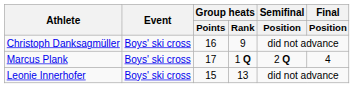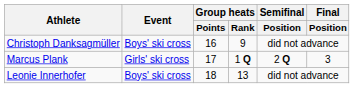 <table class="wikitable" style="font-size:90%">
 <tr>
 <th rowspan="2">Athlete</th>
 <th rowspan="2">Event</th>
 <th colspan=2>Group heats</th>
 <th>Semifinal</th>
 <th>Final</th>
 </tr>
 <tr style="font-size:95%">
 <th>Points</th>
 <th>Rank</th>
 <th>Position</th>
 <th>Position</th>
 </tr>
 <tr align=center>
 <td align=left><a href='#'>Christoph Danksagmüller</a></td>
 <td align=left><a href='#'>Boys' ski cross</a></td>
 <td>16</td>
 <td>9</td>
 <td colspan=2>did not advance</td>
 </tr>
 <tr align=center>
 <td align=left><a href='#'>Marcus Plank</a></td>
-<td align=left><a href='#'>Boys' ski cross</a></td>
+<td align=left><a href='#'>Girls' ski cross</a></td>
 <td>17</td>
 <td>1 <strong>Q</strong></td>
 <td>2 <strong>Q</strong></td>
-<td>4</td>
+<td>3</td>
 </tr>
 <tr align=center>
 <td align=left><a href='#'>Leonie Innerhofer</a></td>
 <td align=left><a href='#'>Boys' ski cross</a></td>
-<td>15</td>
+<td>18</td>
 <td>13</td>
 <td colspan=2>did not advance</td>
 </tr>
 </table>
